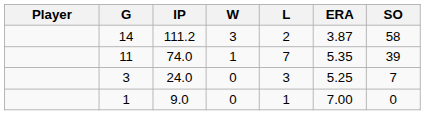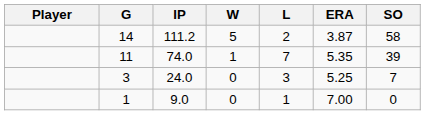 <table class="wikitable sortable">
 <tr>
 <th bgcolor="#DDDDFF" width="16%">Player</th>
 <th bgcolor="#DDDDFF" width="9%">G</th>
 <th bgcolor="#DDDDFF" width="9%">IP</th>
 <th bgcolor="#DDDDFF" width="9%">W</th>
 <th bgcolor="#DDDDFF" width="9%">L</th>
 <th bgcolor="#DDDDFF" width="9%">ERA</th>
 <th bgcolor="#DDDDFF" width="9%">SO</th>
 </tr>
 <tr align="center">
 <td></td>
 <td>14</td>
 <td>111.2</td>
-<td>3</td>
+<td>5</td>
 <td>2</td>
 <td>3.87</td>
 <td>58</td>
 </tr>
 <tr align="center">
 <td></td>
 <td>11</td>
 <td>74.0</td>
 <td>1</td>
 <td>7</td>
 <td>5.35</td>
 <td>39</td>
 </tr>
 <tr align="center">
 <td></td>
 <td>3</td>
 <td>24.0</td>
 <td>0</td>
 <td>3</td>
 <td>5.25</td>
 <td>7</td>
 </tr>
 <tr align="center">
 <td></td>
 <td>1</td>
 <td>9.0</td>
 <td>0</td>
 <td>1</td>
 <td>7.00</td>
 <td>0</td>
 </tr>
 </table>
